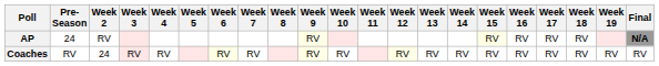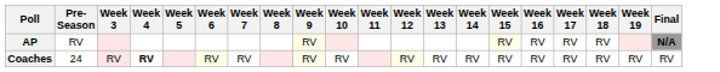 <table class="wikitable" style="white-space:nowrap;font-size:90%">
 <tr>
 <th>Poll</th>
 <th>Pre-<br>Season</th>
-<th>Week<br>2</th>
 <th>Week<br>3</th>
 <th>Week<br>4</th>
 <th>Week<br>5</th>
 <th>Week<br>6</th>
 <th>Week<br>7</th>
 <th>Week<br>8</th>
 <th>Week<br>9</th>
 <th>Week<br>10</th>
 <th>Week<br>11</th>
 <th>Week<br>12</th>
 <th>Week<br>13</th>
 <th>Week<br>14</th>
 <th>Week<br>15</th>
 <th>Week<br>16</th>
 <th>Week<br>17</th>
 <th>Week<br>18</th>
 <th>Week<br>19</th>
 <th>Final</th>
 </tr>
 <tr style="text-align:center;">
 <th>AP</th>
-<td style="background:#FFF;">24</td>
 <td style="background:#FFF;">RV</td>
 <td style="background:#FFE6E6;"></td>
 <td style="background:#FFF;"></td>
 <td style="background:#FFF;"></td>
 <td style="background:#FFF;"></td>
 <td style="background:#FFF;"></td>
 <td style="background:#FFF;"></td>
 <td style="background:#FFFFE6;">RV</td>
 <td style="background:#FFE6E6;"></td>
 <td style="background:#FFF;"></td>
 <td style="background:#FFF;"></td>
 <td style="background:#FFF;"></td>
 <td style="background:#FFF;"></td>
 <td style="background:#FFFFE6;">RV</td>
 <td style="background:#FFF;">RV</td>
 <td style="background:#FFF;">RV</td>
 <td style="background:#FFF;">RV</td>
 <td style="background:#FFE6E6;"></td>
 <td style="background:#999;"><strong>N/A</strong></td>
 </tr>
 <tr style="text-align:center;">
 <th>Coaches</th>
-<td style="background:#FFF;">RV</td>
 <td style="background:#FFF;">24</td>
 <td style="background:#FFE6E6;">RV</td>
-<td style="background:#FFF;">RV</td>
+<td style="background:#FFF;"><strong>RV</strong></td>
 <td style="background:#FFE6E6;"></td>
 <td style="background:#FFFFE6;">RV</td>
 <td style="background:#FFF;">RV</td>
 <td style="background:#FFE6E6;"></td>
 <td style="background:#FFFFE6;">RV</td>
 <td style="background:#FFF;">RV</td>
 <td style="background:#FFE6E6;"></td>
 <td style="background:#FFFFE6;">RV</td>
 <td style="background:#FFF;">RV</td>
 <td style="background:#FFF;">RV</td>
 <td style="background:#FFF;">RV</td>
 <td style="background:#FFF;">RV</td>
 <td style="background:#FFF;">RV</td>
 <td style="background:#FFF;">RV</td>
 <td style="background:#FFF;">RV</td>
 <td style="background:#FFF;">RV</td>
 </tr>
 </table>
